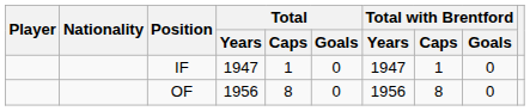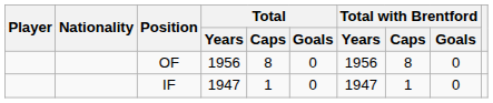 <table style="text-align:center" class="wikitable sortable">
 <tr>
 <th rowspan="2">Player</th>
 <th rowspan="2">Nationality</th>
 <th rowspan="2">Position</th>
 <th colspan="3">Total</th>
 <th colspan="3">Total with Brentford</th>
 <th rowspan="2"></th>
 </tr>
 <tr>
 <th>Years</th>
 <th>Caps</th>
 <th>Goals</th>
 <th>Years</th>
 <th>Caps</th>
 <th>Goals</th>
 </tr>
 <tr>
 <td style="text-align:left;"></td>
 <td style="text-align:left;"></td>
+<td>OF</td>
+<td>1956</td>
+<td>8</td>
+<td>0</td>
+<td>1956</td>
+<td>8</td>
+<td>0</td>
+<td></td>
+</tr>
+<tr>
+<td style="text-align:left;"></td>
+<td style="text-align:left;"></td>
 <td>IF</td>
 <td>1947</td>
 <td>1</td>
 <td>0</td>
 <td>1947</td>
 <td>1</td>
 <td>0</td>
 <td></td>
 </tr>
-<tr>
-<td style="text-align:left;"></td>
-<td style="text-align:left;"></td>
-<td>OF</td>
-<td>1956</td>
-<td>8</td>
-<td>0</td>
-<td>1956</td>
-<td>8</td>
-<td>0</td>
-<td></td>
-</tr>
 </table>
